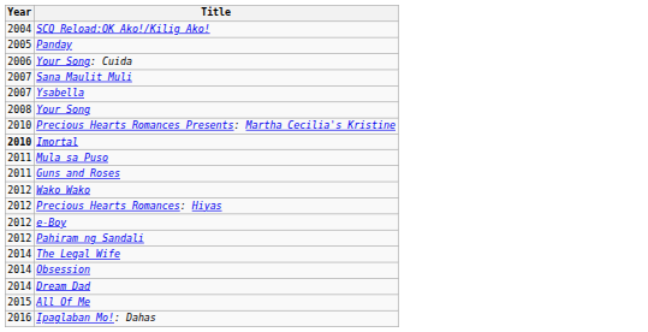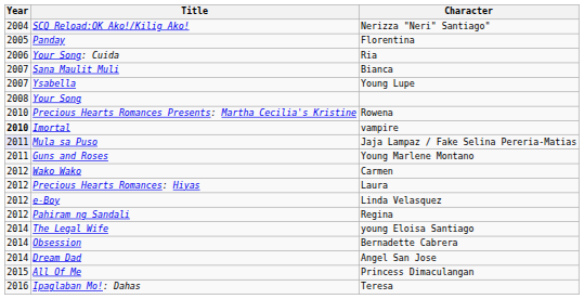 <table class="wikitable" style="font-size:95%;">
 <tr>
 <th>Year</th>
 <th>Title</th>
+<th>Character</th>
 </tr>
 <tr>
 <td>2004</td>
 <td><em><a href='#'>SCQ Reload:OK Ako!/Kilig Ako!</a></em></td>
+<td>Nerizza "Neri" Santiago"</td>
 </tr>
 <tr>
 <td>2005</td>
 <td><em><a href='#'>Panday</a></em></td>
+<td>Florentina</td>
 </tr>
 <tr>
 <td>2006</td>
 <td><em><a href='#'>Your Song</a>: Cuida</em></td>
+<td>Ria</td>
 </tr>
 <tr>
 <td>2007</td>
 <td><em><a href='#'>Sana Maulit Muli</a></em></td>
+<td>Bianca</td>
 </tr>
 <tr>
 <td>2007</td>
 <td><em><a href='#'>Ysabella</a></em></td>
+<td>Young Lupe</td>
 </tr>
 <tr>
 <td>2008</td>
 <td><em><a href='#'>Your Song</a></em></td>
+<td></td>
 </tr>
 <tr>
 <td>2010</td>
 <td><em><a href='#'>Precious Hearts Romances Presents</a>: <a href='#'>Martha Cecilia's Kristine</a></em></td>
+<td>Rowena</td>
 </tr>
 <tr>
 <td><strong>2010</strong></td>
 <td><em><a href='#'>Imortal</a></em></td>
+<td>vampire</td>
 </tr>
 <tr>
-<td>2011</td>
+<td style="background: lavender;">2011</td>
 <td><em><a href='#'>Mula sa Puso</a></em></td>
+<td>Jaja Lampaz / Fake Selina Pereria-Matias</td>
 </tr>
 <tr>
 <td>2011</td>
 <td><em><a href='#'>Guns and Roses</a></em></td>
+<td>Young Marlene Montano</td>
 </tr>
 <tr>
 <td>2012</td>
 <td><em><a href='#'>Wako Wako</a></em></td>
+<td>Carmen</td>
 </tr>
 <tr>
 <td>2012</td>
 <td><em><a href='#'>Precious Hearts Romances</a>: <a href='#'>Hiyas</a></em></td>
+<td>Laura</td>
 </tr>
 <tr>
 <td>2012</td>
 <td><em><a href='#'>e-Boy</a></em></td>
+<td>Linda Velasquez</td>
 </tr>
 <tr>
 <td>2012</td>
 <td><em><a href='#'>Pahiram ng Sandali</a></em></td>
+<td>Regina</td>
 </tr>
 <tr>
 <td>2014</td>
 <td><em><a href='#'>The Legal Wife</a></em></td>
+<td>young Eloisa Santiago</td>
 </tr>
 <tr>
 <td>2014</td>
 <td><em><a href='#'>Obsession</a></em></td>
+<td>Bernadette Cabrera</td>
 </tr>
 <tr>
 <td>2014</td>
 <td><em><a href='#'>Dream Dad</a></em></td>
+<td>Angel San Jose</td>
 </tr>
 <tr>
 <td>2015</td>
 <td><em><a href='#'>All Of Me</a></em></td>
+<td>Princess Dimaculangan</td>
 </tr>
 <tr>
 <td>2016</td>
 <td><em><a href='#'>Ipaglaban Mo!</a>: Dahas</em></td>
+<td>Teresa</td>
 </tr>
 </table>
